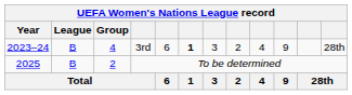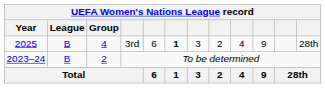 <table class="wikitable" style="text-align: center;">
 <tr>
 <th colspan=13><a href='#'>UEFA Women's Nations League</a> record</th>
 </tr>
 <tr>
 <th>Year</th>
 <th>League</th>
 <th>Group</th>
 <th width=28></th>
 <th width=28></th>
 <th width=28></th>
 <th width=28></th>
 <th width=28></th>
 <th width=28></th>
 <th width=28></th>
 <th width=28></th>
 <th width=28></th>
 </tr>
 <tr>
-<td><a href='#'>2023–24</a></td>
+<td><a href='#'>2025</a></td>
 <td><a href='#'>B</a></td>
 <td><a href='#'>4</a></td>
 <td>3rd</td>
 <td>6</td>
 <td><strong>1</strong></td>
 <td>3</td>
 <td>2</td>
 <td>4</td>
 <td>9</td>
 <td></td>
 <td>28th</td>
 </tr>
 <tr>
-<td><a href='#'>2025</a></td>
+<td><a href='#'>2023–24</a></td>
 <td><a href='#'>B</a></td>
 <td><a href='#'>2</a></td>
 <td colspan=9><em>To be determined</em></td>
 </tr>
 <tr>
 <th colspan=4>Total</th>
 <th>6</th>
 <th>1</th>
 <th>3</th>
 <th>2</th>
 <th>4</th>
 <th>9</th>
 <th colspan=2>28th</th>
 </tr>
 </table>
